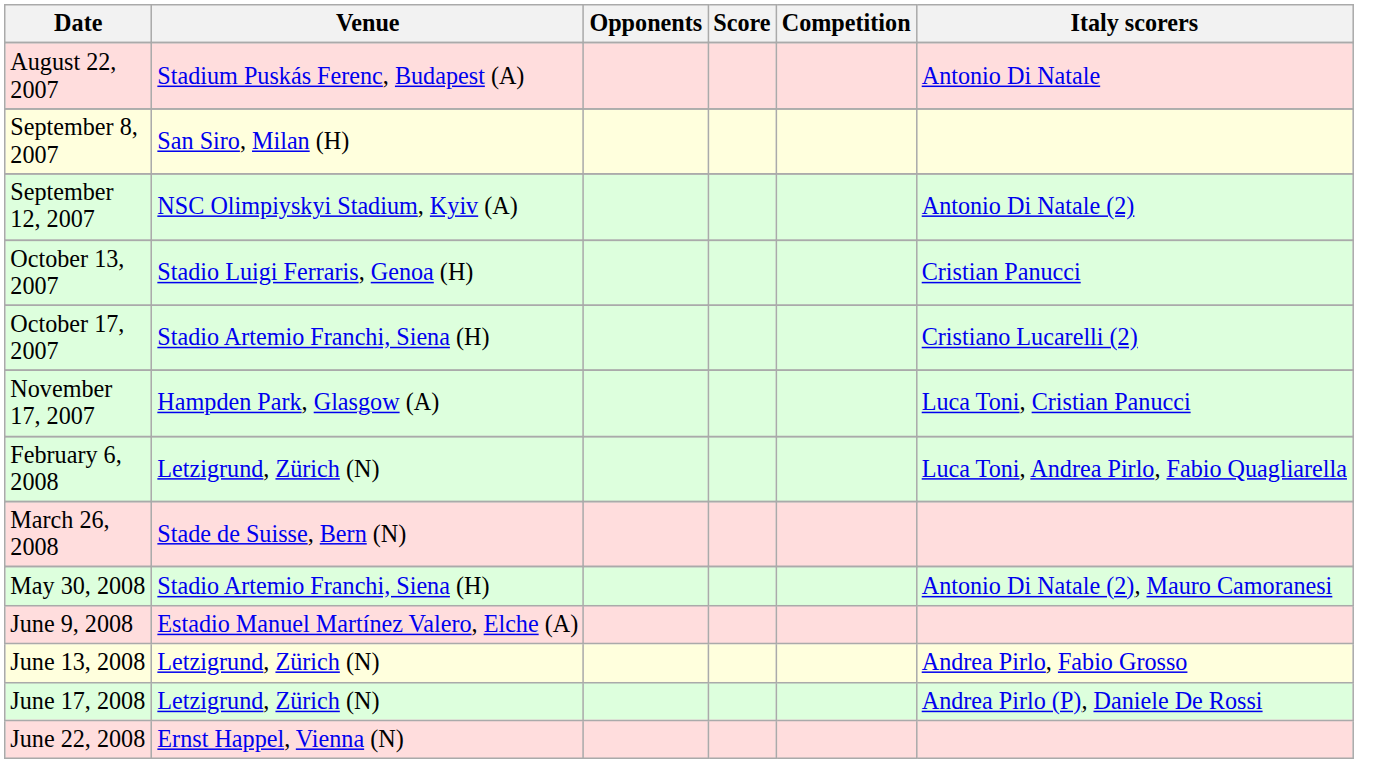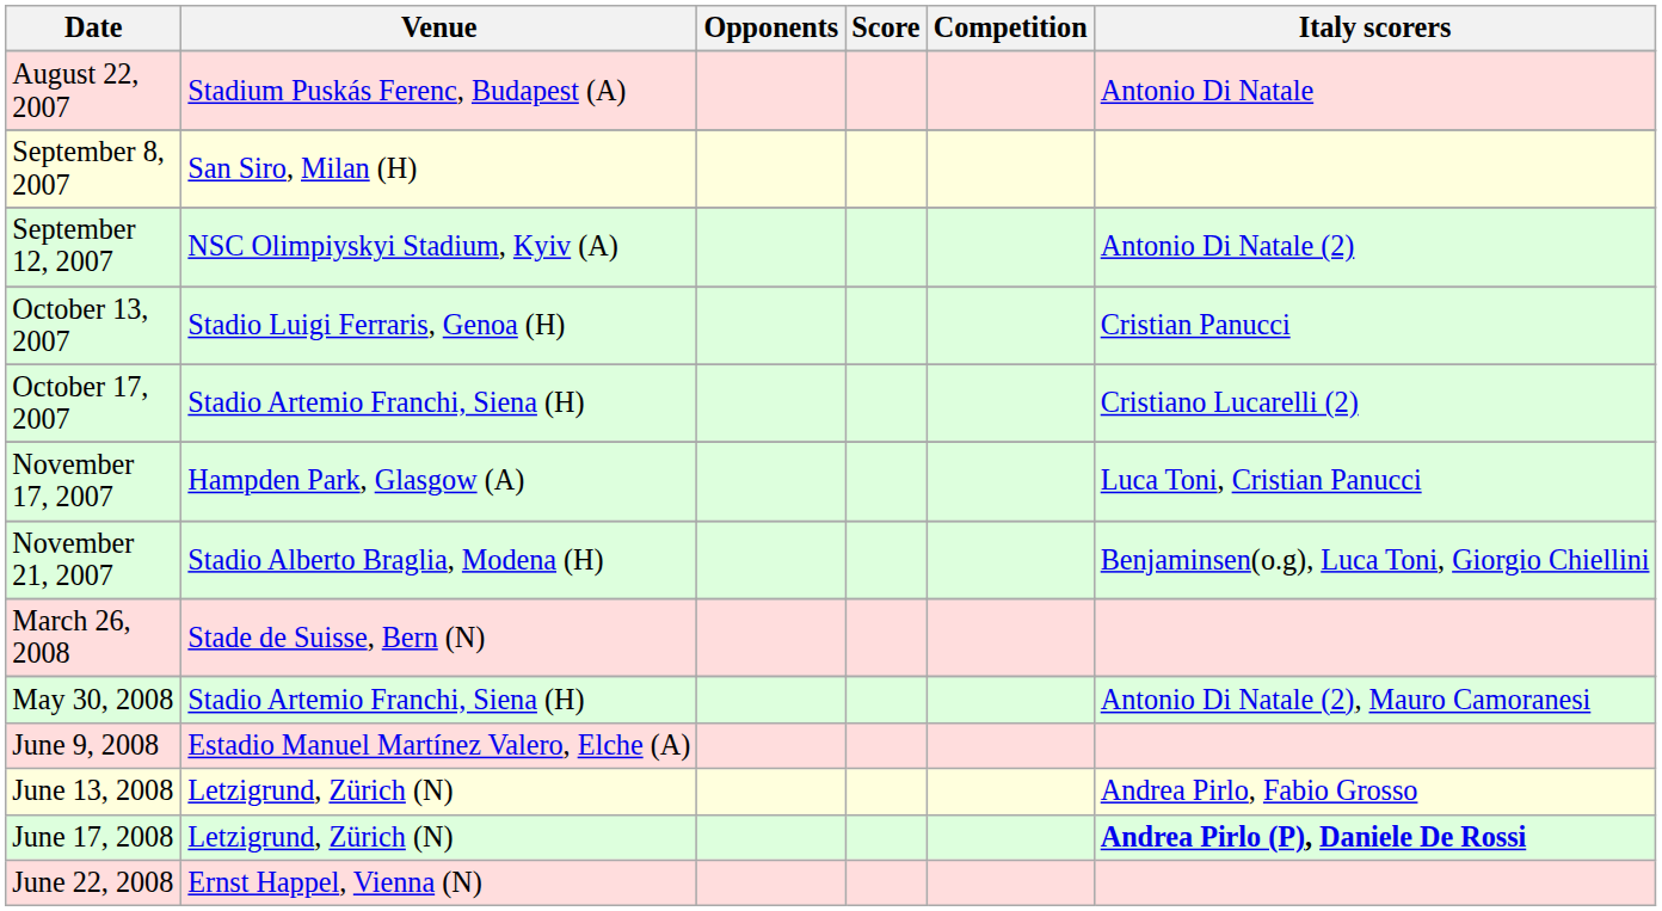 <table class="wikitable">
 <tr>
 <th width=90>Date</th>
 <th>Venue</th>
 <th>Opponents</th>
 <th>Score</th>
 <th>Competition</th>
 <th>Italy scorers</th>
 </tr>
 <tr>
 </tr>
 <tr style="background: #ffdddd;">
 <td>August 22, 2007</td>
 <td><a href='#'>Stadium Puskás Ferenc</a>, <a href='#'>Budapest</a> (A)</td>
 <td></td>
 <td></td>
 <td></td>
 <td><a href='#'>Antonio Di Natale</a></td>
 </tr>
 <tr>
 </tr>
 <tr style="background: #ffffdd;">
 <td>September 8, 2007</td>
 <td><a href='#'>San Siro</a>, <a href='#'>Milan</a> (H)</td>
 <td></td>
 <td></td>
 <td></td>
 <td></td>
 </tr>
 <tr>
 </tr>
 <tr style="background: #ddffdd;">
 <td>September 12, 2007</td>
 <td><a href='#'>NSC Olimpiyskyi Stadium</a>, <a href='#'>Kyiv</a> (A)</td>
 <td></td>
 <td></td>
 <td></td>
 <td><a href='#'>Antonio Di Natale (2)</a></td>
 </tr>
 <tr>
 </tr>
 <tr style="background: #ddffdd;">
 <td>October 13, 2007</td>
 <td><a href='#'>Stadio Luigi Ferraris</a>, <a href='#'>Genoa</a> (H)</td>
 <td></td>
 <td></td>
 <td></td>
 <td><a href='#'>Cristian Panucci</a></td>
 </tr>
 <tr>
 </tr>
 <tr style="background: #ddffdd;">
 <td>October 17, 2007</td>
 <td><a href='#'>Stadio Artemio Franchi, Siena</a> (H)</td>
 <td></td>
 <td></td>
 <td></td>
 <td><a href='#'>Cristiano Lucarelli (2)</a></td>
 </tr>
 <tr>
 </tr>
 <tr style="background: #ddffdd;">
 <td>November 17, 2007</td>
 <td><a href='#'>Hampden Park</a>, <a href='#'>Glasgow</a> (A)</td>
 <td></td>
 <td></td>
 <td></td>
 <td><a href='#'>Luca Toni</a>, <a href='#'>Cristian Panucci</a></td>
 </tr>
 <tr>
 </tr>
-<tr>
-</tr>
 <tr style="background: #ddffdd;">
-<td>February 6, 2008</td>
-<td><a href='#'>Letzigrund</a>, <a href='#'>Zürich</a> (N)</td>
+<td>November 21, 2007</td>
+<td><a href='#'>Stadio Alberto Braglia</a>, <a href='#'>Modena</a> (H)</td>
 <td></td>
 <td></td>
 <td></td>
-<td><a href='#'>Luca Toni</a>, <a href='#'>Andrea Pirlo</a>, <a href='#'>Fabio Quagliarella</a></td>
+<td><a href='#'>Benjaminsen</a>(o.g), <a href='#'>Luca Toni</a>, <a href='#'>Giorgio Chiellini</a></td>
+</tr>
+<tr>
 </tr>
 <tr>
 </tr>
 <tr style="background: #ffdddd;">
 <td>March 26, 2008</td>
 <td><a href='#'>Stade de Suisse</a>, <a href='#'>Bern</a> (N)</td>
 <td></td>
 <td></td>
 <td></td>
 <td></td>
 </tr>
 <tr>
 </tr>
 <tr style="background: #ddffdd;">
 <td>May 30, 2008</td>
 <td><a href='#'>Stadio Artemio Franchi, Siena</a> (H)</td>
 <td></td>
 <td></td>
 <td></td>
 <td><a href='#'>Antonio Di Natale (2)</a>, <a href='#'>Mauro Camoranesi</a></td>
 </tr>
 <tr style="background: #ffdddd;">
 <td>June 9, 2008</td>
 <td><a href='#'>Estadio Manuel Martínez Valero</a>, <a href='#'>Elche</a> (A)</td>
 <td></td>
 <td></td>
 <td></td>
 <td></td>
 </tr>
 <tr style="background: #ffffdd;">
 <td>June 13, 2008</td>
 <td><a href='#'>Letzigrund</a>, <a href='#'>Zürich</a> (N)</td>
 <td></td>
 <td></td>
 <td></td>
 <td><a href='#'>Andrea Pirlo</a>, <a href='#'>Fabio Grosso</a></td>
 </tr>
 <tr style="background: #ddffdd;">
 <td>June 17, 2008</td>
 <td><a href='#'>Letzigrund</a>, <a href='#'>Zürich</a> (N)</td>
 <td></td>
 <td></td>
 <td></td>
-<td><a href='#'>Andrea Pirlo (P)</a>, <a href='#'>Daniele De Rossi</a></td>
+<td><strong><a href='#'>Andrea Pirlo (P)</a>, <a href='#'>Daniele De Rossi</a></strong></td>
 </tr>
 <tr style="background: #ffdddd;">
 <td>June 22, 2008</td>
 <td><a href='#'>Ernst Happel</a>, <a href='#'>Vienna</a> (N)</td>
 <td></td>
 <td></td>
 <td></td>
 <td></td>
 </tr>
 </table>
